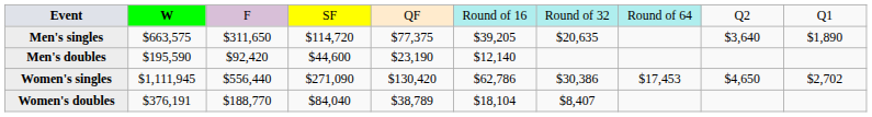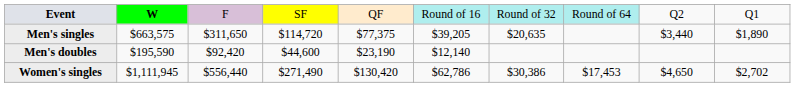 <table class=wikitable style=font-size:90%;text-align:center>
 <tr>
 <td width=130 bgcolor=dfe2e9><strong>Event</strong></td>
 <td width=80 bgcolor=lime><strong>W</strong></td>
 <td width=85 bgcolor=thistle>F</td>
 <td width=85 bgcolor=ffff00>SF</td>
 <td width=85 bgcolor=ffebcd>QF</td>
 <td width=85 bgcolor=afeeee>Round of 16</td>
 <td width=85 bgcolor=afeeee>Round of 32</td>
 <td width=85 bgcolor=afeeee>Round of 64</td>
 <td width=85>Q2</td>
 <td width=85>Q1</td>
 </tr>
 <tr>
 <th style=background:#ededed>Men's singles</th>
 <td>$663,575</td>
 <td>$311,650</td>
 <td>$114,720</td>
 <td>$77,375</td>
 <td>$39,205</td>
 <td>$20,635</td>
 <td></td>
-<td>$3,640</td>
+<td>$3,440</td>
 <td>$1,890</td>
 </tr>
 <tr>
 <th style=background:#ededed>Men's doubles</th>
 <td>$195,590</td>
 <td>$92,420</td>
 <td>$44,600</td>
 <td>$23,190</td>
 <td>$12,140</td>
 <td></td>
 <td></td>
 <td></td>
 <td></td>
 </tr>
 <tr>
 <th style=background:#ededed>Women's singles</th>
 <td>$1,111,945</td>
 <td>$556,440</td>
-<td>$271,090</td>
+<td>$271,490</td>
 <td>$130,420</td>
 <td>$62,786</td>
 <td>$30,386</td>
 <td>$17,453</td>
 <td>$4,650</td>
 <td>$2,702</td>
 </tr>
-<tr>
-<th style=background:#ededed>Women's doubles</th>
-<td>$376,191</td>
-<td>$188,770</td>
-<td>$84,040</td>
-<td>$38,789</td>
-<td>$18,104</td>
-<td>$8,407</td>
-<td></td>
-<td></td>
-<td></td>
-</tr>
 </table>
